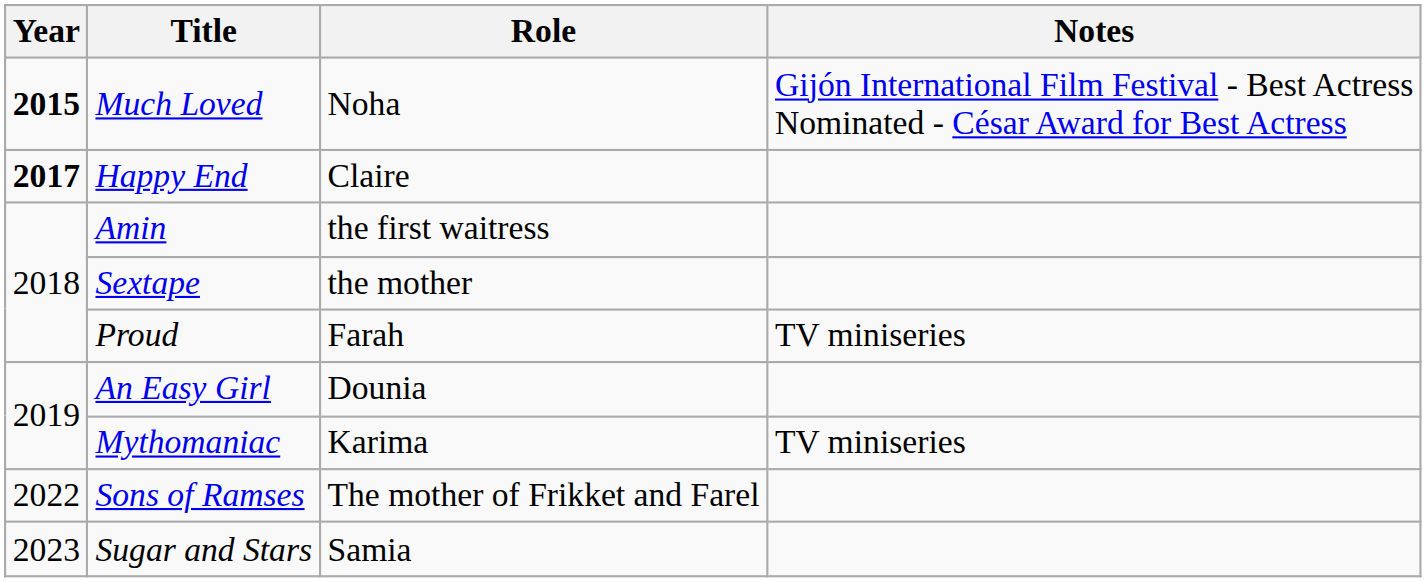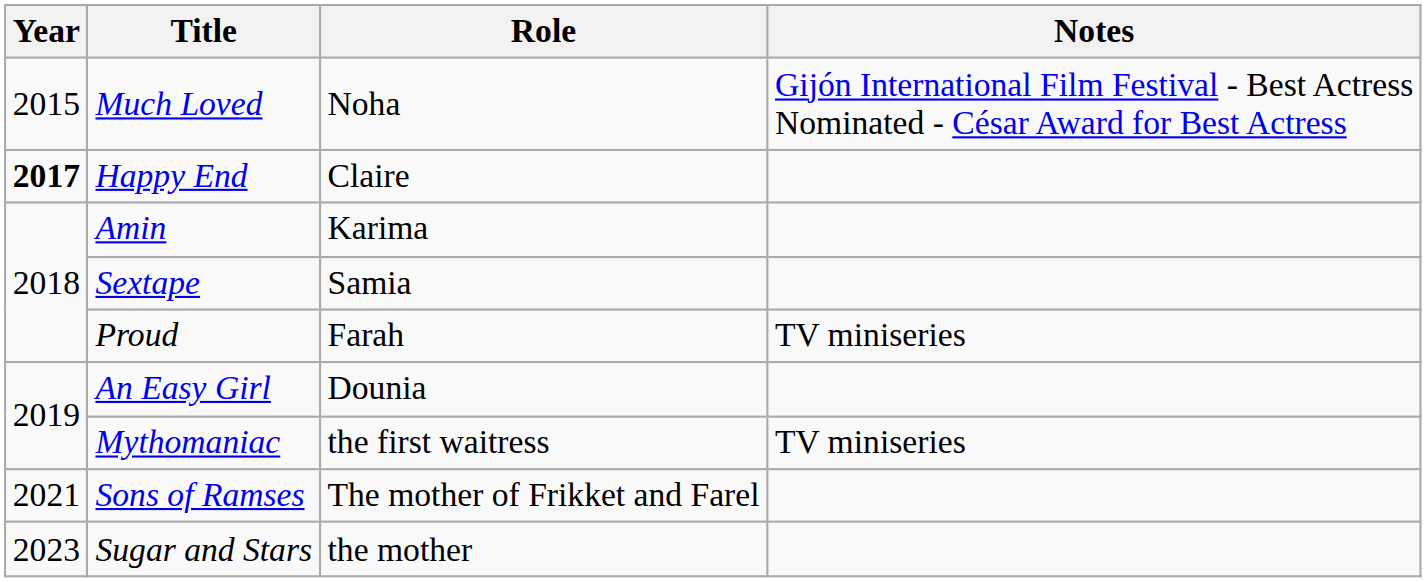 <table class="wikitable sortable">
 <tr>
 <th>Year</th>
 <th>Title</th>
 <th>Role</th>
 <th>Notes</th>
 </tr>
 <tr>
-<td><strong>2015</strong></td>
+<td>2015</td>
 <td><em><a href='#'>Much Loved</a></em></td>
 <td>Noha</td>
 <td><a href='#'>Gijón International Film Festival</a> - Best Actress<br>Nominated - <a href='#'>César Award for Best Actress</a></td>
 </tr>
 <tr>
 <td rowspan=1><strong>2017</strong></td>
 <td><em><a href='#'>Happy End</a></em></td>
 <td>Claire</td>
 <td></td>
 </tr>
 <tr>
 <td rowspan=3>2018</td>
 <td><em><a href='#'>Amin</a></em></td>
-<td>the first waitress</td>
+<td>Karima</td>
 <td></td>
 </tr>
 <tr>
 <td><em><a href='#'>Sextape</a></em></td>
-<td>the mother</td>
+<td>Samia</td>
 <td></td>
 </tr>
 <tr>
 <td><em>Proud</em></td>
 <td>Farah</td>
 <td>TV miniseries</td>
 </tr>
 <tr>
 <td rowspan=2>2019</td>
 <td><em><a href='#'>An Easy Girl</a></em></td>
 <td>Dounia</td>
 <td></td>
 </tr>
 <tr>
 <td><em><a href='#'>Mythomaniac</a></em></td>
-<td>Karima</td>
+<td>the first waitress</td>
 <td>TV miniseries</td>
 </tr>
 <tr>
-<td>2022</td>
+<td>2021</td>
 <td><em><a href='#'>Sons of Ramses</a></em></td>
 <td>The mother of Frikket and Farel</td>
 <td></td>
 </tr>
 <tr>
 <td>2023</td>
 <td><em>Sugar and Stars</em></td>
-<td>Samia</td>
+<td>the mother</td>
 <td></td>
 </tr>
 </table>
